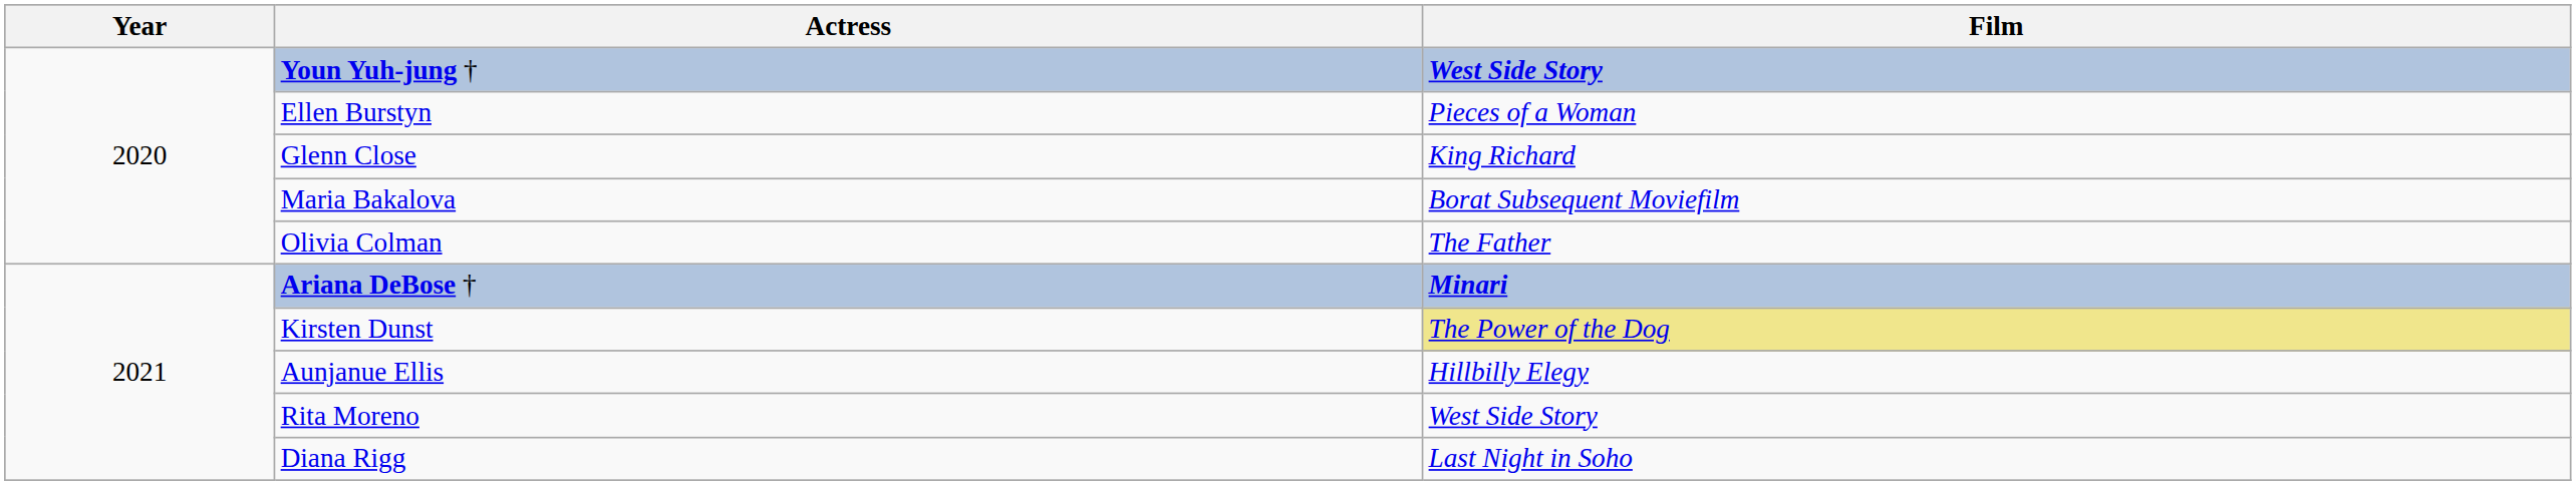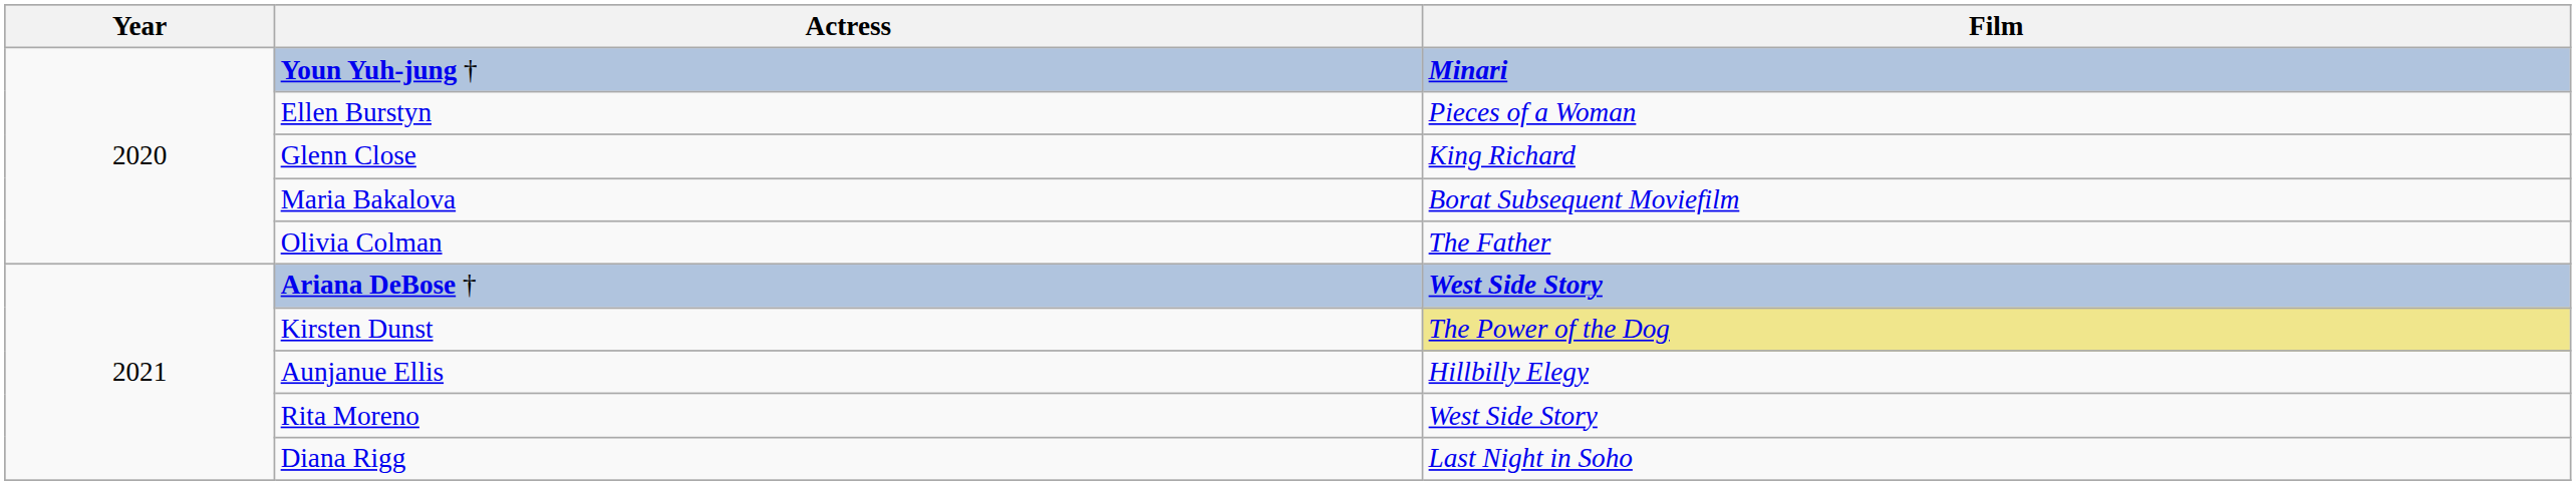 <table class="wikitable" width="95%" cellpadding="5">
 <tr>
 <th width="100"><strong>Year</strong></th>
 <th width="450"><strong>Actress</strong></th>
 <th width="450"><strong>Film</strong></th>
 </tr>
 <tr>
 <td rowspan=5 style="text-align:center;">2020</td>
 <td style="background:#B0C4DE;"><strong><a href='#'>Youn Yuh-jung</a></strong> †</td>
-<td style="background:#B0C4DE;"><strong><em><a href='#'>West Side Story</a></em></strong></td>
+<td style="background:#B0C4DE;"><strong><em><a href='#'>Minari</a></em></strong></td>
 </tr>
 <tr>
 <td><a href='#'>Ellen Burstyn</a></td>
 <td><em><a href='#'>Pieces of a Woman</a></em></td>
 </tr>
 <tr>
 <td><a href='#'>Glenn Close</a></td>
 <td><em><a href='#'>King Richard</a></em></td>
 </tr>
 <tr>
 <td><a href='#'>Maria Bakalova</a></td>
 <td><em><a href='#'>Borat Subsequent Moviefilm</a></em></td>
 </tr>
 <tr>
 <td><a href='#'>Olivia Colman</a></td>
 <td><em><a href='#'>The Father</a></em></td>
 </tr>
 <tr>
 <td rowspan=6 style="text-align:center;">2021</td>
 <td style="background:#B0C4DE;"><strong><a href='#'>Ariana DeBose</a></strong> †</td>
-<td style="background:#B0C4DE;"><strong><em><a href='#'>Minari</a></em></strong></td>
+<td style="background:#B0C4DE;"><strong><em><a href='#'>West Side Story</a></em></strong></td>
 </tr>
 <tr>
 <td><a href='#'>Kirsten Dunst</a></td>
 <td style="background: khaki;"><em><a href='#'>The Power of the Dog</a></em></td>
 </tr>
 <tr>
 <td><a href='#'>Aunjanue Ellis</a></td>
 <td><em><a href='#'>Hillbilly Elegy</a></em></td>
 </tr>
 <tr>
 <td><a href='#'>Rita Moreno</a></td>
 <td><em><a href='#'>West Side Story</a></em></td>
 </tr>
 <tr>
 <td><a href='#'>Diana Rigg</a></td>
 <td><em><a href='#'>Last Night in Soho</a></em></td>
 </tr>
 </table>
